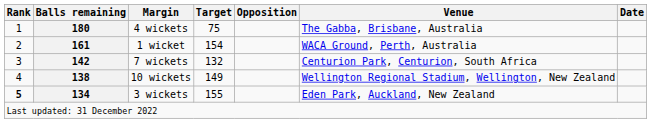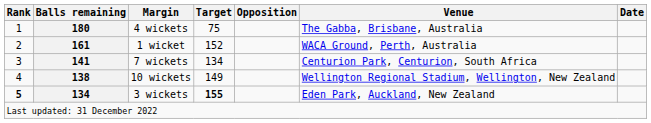 <table class="wikitable plainrowheaders sortable">
 <tr>
 <th scope=col>Rank</th>
 <th scope=col>Balls remaining</th>
 <th scope=col>Margin</th>
 <th scope=col>Target</th>
 <th scope=col>Opposition</th>
 <th scope=col>Venue</th>
 <th scope=col>Date</th>
 </tr>
 <tr>
 <td align=center>1</td>
 <th scope=row style=text-align:center;>180</th>
 <td align=center>4 wickets</td>
 <td align=center>75</td>
 <td></td>
 <td><a href='#'>The Gabba</a>, <a href='#'>Brisbane</a>, Australia</td>
 <td><a href='#'></a></td>
 </tr>
 <tr>
 <td align=center>2</td>
 <th scope=row style=text-align:center;>161</th>
 <td align=center>1 wicket</td>
-<td align=center>154</td>
+<td align=center>152</td>
 <td></td>
 <td><a href='#'>WACA Ground</a>, <a href='#'>Perth</a>, Australia</td>
 <td><a href='#'></a></td>
 </tr>
 <tr>
 <td align=center>3</td>
-<th scope=row style=text-align:center;>142</th>
+<th scope=row style=text-align:center;>141</th>
 <td align=center>7 wickets</td>
-<td align=center>132</td>
+<td align=center>134</td>
 <td></td>
 <td><a href='#'>Centurion Park</a>, <a href='#'>Centurion</a>, South Africa</td>
 <td><a href='#'></a></td>
 </tr>
 <tr>
 <td align=center>4</td>
 <th scope=row style=text-align:center;>138</th>
 <td align=center>10 wickets</td>
 <td align=center>149</td>
 <td></td>
 <td><a href='#'>Wellington Regional Stadium</a>, <a href='#'>Wellington</a>, New Zealand</td>
 <td><a href='#'></a></td>
 </tr>
 <tr>
 <td align=center><strong>5</strong></td>
 <th scope=row style=text-align:center;>134</th>
 <td align=center>3 wickets</td>
-<td align=center>155</td>
+<td align=center><strong>155</strong></td>
 <td></td>
 <td><a href='#'>Eden Park</a>, <a href='#'>Auckland</a>, New Zealand</td>
 <td><a href='#'></a></td>
 </tr>
 <tr class=sortbottom>
 <td colspan=7><small>Last updated: 31 December 2022</small></td>
 </tr>
 </table>
